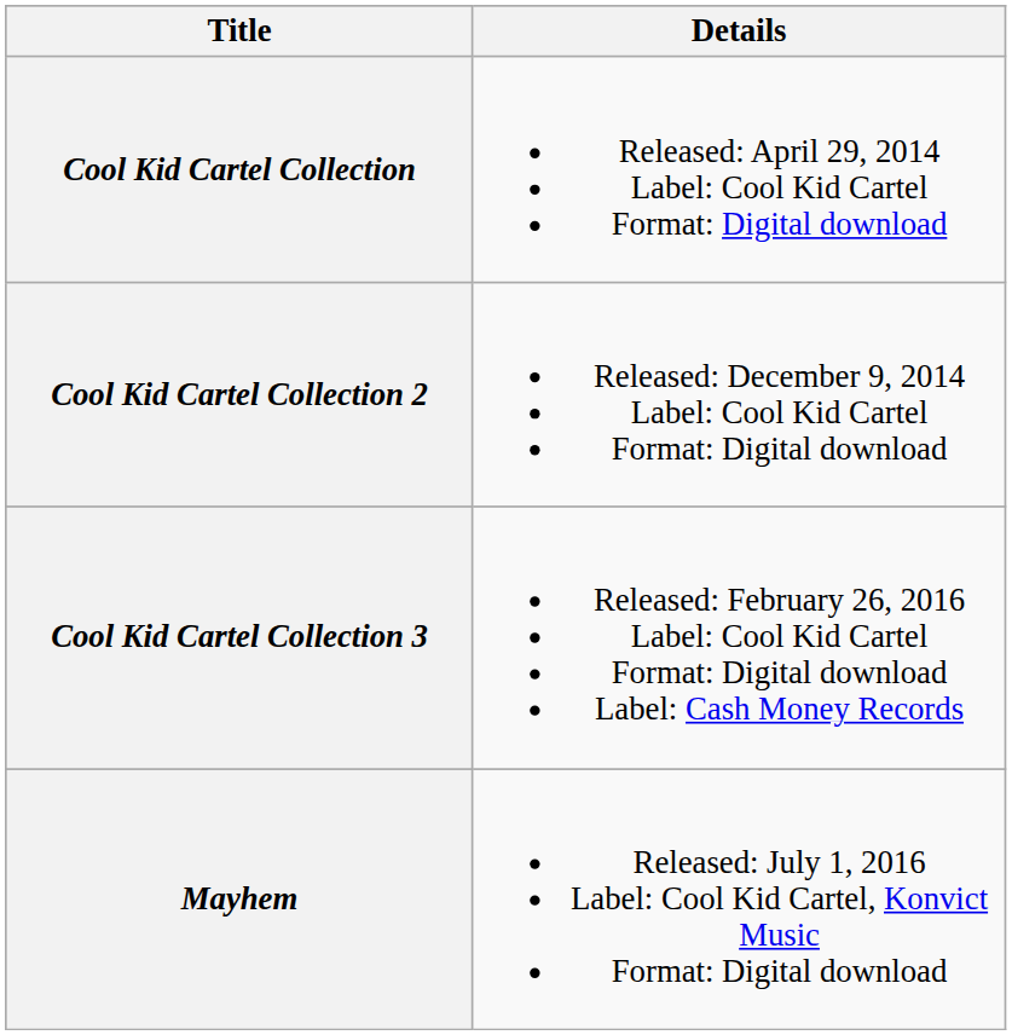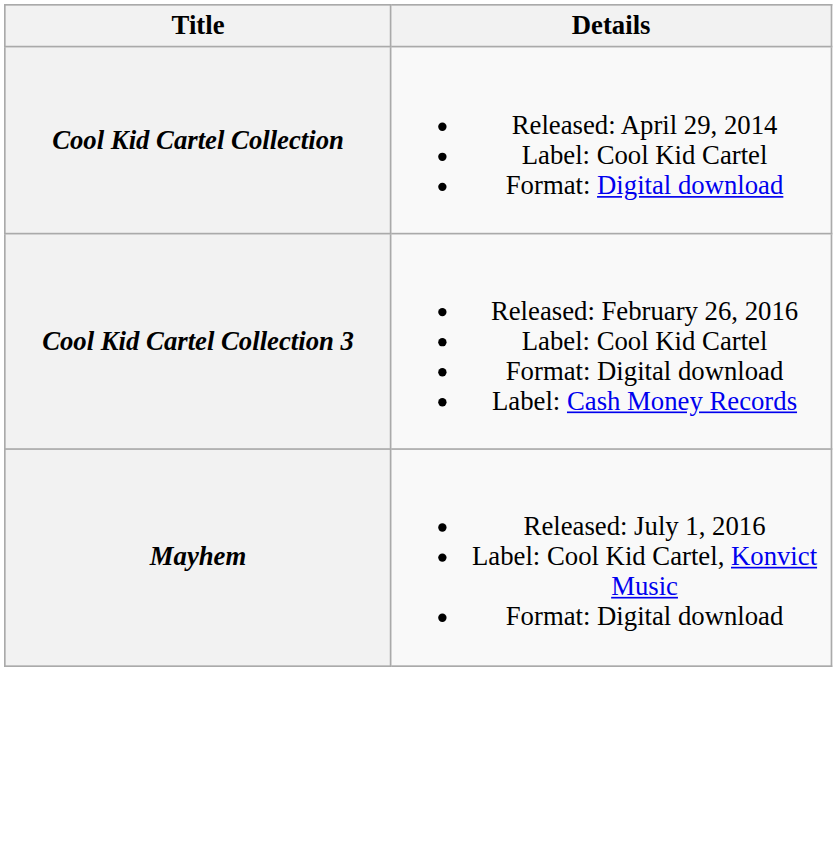 <table class="wikitable plainrowheaders" style="text-align:center;">
 <tr>
 <th scope="col" style="width:14em;">Title</th>
 <th scope="col" style="width:16em;">Details</th>
 </tr>
 <tr>
 <th scope="row"><em>Cool Kid Cartel Collection</em></th>
 <td><br><ul><li>Released: April 29, 2014</li><li>Label: Cool Kid Cartel</li><li>Format: <a href='#'>Digital download</a></li></ul></td>
 </tr>
 <tr>
-<th scope="row"><em>Cool Kid Cartel Collection 2</em></th>
-<td><br><ul><li>Released: December 9, 2014</li><li>Label: Cool Kid Cartel</li><li>Format: Digital download</li></ul></td>
-</tr>
-<tr>
 <th scope="row"><em>Cool Kid Cartel Collection 3</em></th>
 <td><br><ul><li>Released: February 26, 2016</li><li>Label: Cool Kid Cartel</li><li>Format: Digital download</li><li>Label: <a href='#'>Cash Money Records</a></li></ul></td>
 </tr>
 <tr>
 <th scope="row"><em>Mayhem</em></th>
 <td><br><ul><li>Released: July 1, 2016</li><li>Label: Cool Kid Cartel, <a href='#'>Konvict Music</a></li><li>Format: Digital download</li></ul></td>
 </tr>
 </table>
